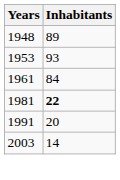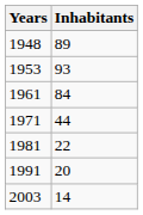 <table class="wikitable">
 <tr>
 <th>Years</th>
 <th>Inhabitants</th>
 </tr>
 <tr>
 <td>1948</td>
 <td>89</td>
 </tr>
 <tr>
 <td>1953</td>
 <td>93</td>
 </tr>
 <tr>
 <td>1961</td>
 <td>84</td>
 </tr>
 <tr>
+<td>1971</td>
+<td>44</td>
+</tr>
+<tr>
 <td>1981</td>
-<td><strong>22</strong></td>
+<td>22</td>
 </tr>
 <tr>
 <td>1991</td>
 <td>20</td>
 </tr>
 <tr>
 <td>2003</td>
 <td>14</td>
 </tr>
 </table>
